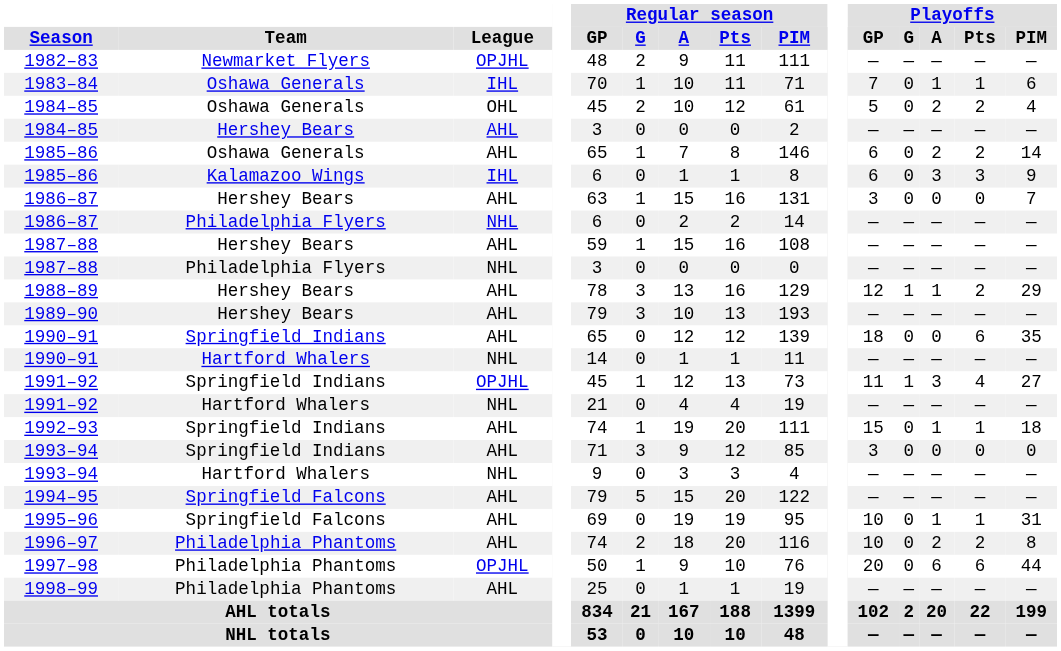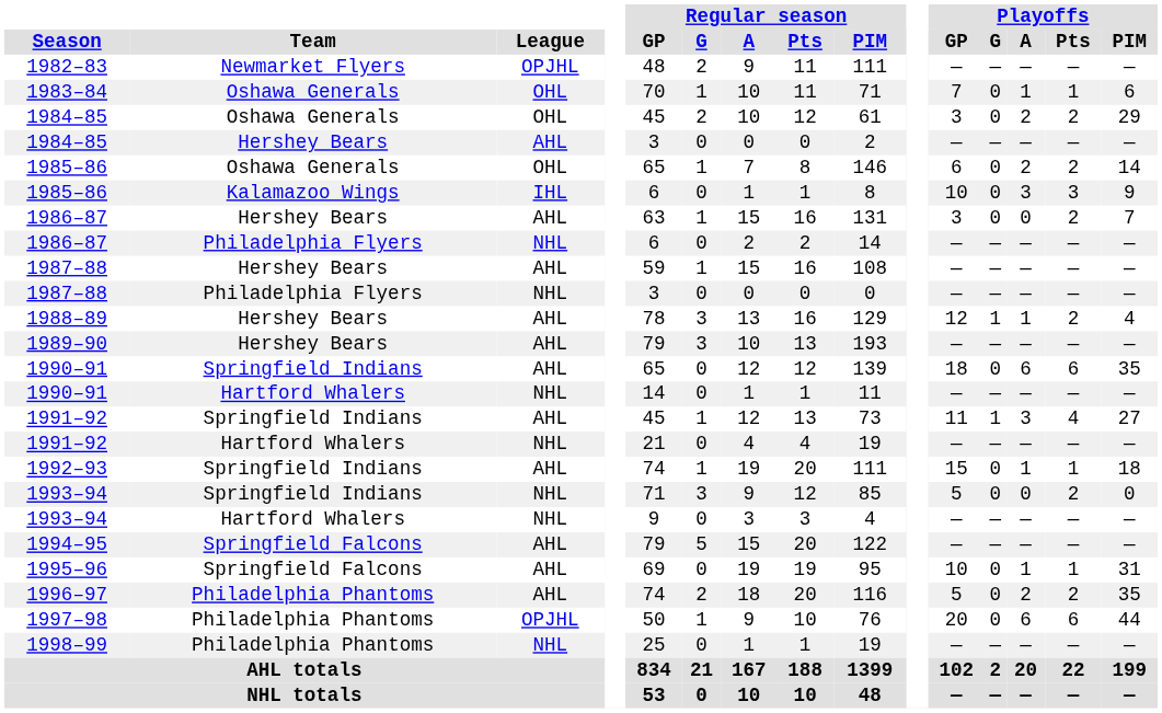 <table border="0" cellpadding="1" cellspacing="0" style="text-align:center; width:60em">
 <tr bgcolor="#e0e0e0">
 <th colspan="3" bgcolor="#ffffff"> </th>
 <th rowspan="99" bgcolor="#ffffff"> </th>
 <th colspan="5"><a href='#'>Regular season</a></th>
 <th rowspan="99" bgcolor="#ffffff"> </th>
 <th colspan="5"><a href='#'>Playoffs</a></th>
 </tr>
 <tr bgcolor="#e0e0e0">
 <th><a href='#'>Season</a></th>
 <th>Team</th>
 <th>League</th>
 <th>GP</th>
 <th><a href='#'>G</a></th>
 <th><a href='#'>A</a></th>
 <th><a href='#'>Pts</a></th>
 <th><a href='#'>PIM</a></th>
 <th>GP</th>
 <th>G</th>
 <th>A</th>
 <th>Pts</th>
 <th>PIM</th>
 </tr>
 <tr>
 <td><a href='#'>1982–83</a></td>
 <td><a href='#'>Newmarket Flyers</a></td>
 <td><a href='#'>OPJHL</a></td>
 <td>48</td>
 <td>2</td>
 <td>9</td>
 <td>11</td>
 <td>111</td>
 <td>—</td>
 <td>—</td>
 <td>—</td>
 <td>—</td>
 <td>—</td>
 </tr>
 <tr bgcolor="#f0f0f0">
 <td><a href='#'>1983–84</a></td>
 <td><a href='#'>Oshawa Generals</a></td>
-<td><a href='#'>IHL</a></td>
+<td><a href='#'>OHL</a></td>
 <td>70</td>
 <td>1</td>
 <td>10</td>
 <td>11</td>
 <td>71</td>
 <td>7</td>
 <td>0</td>
 <td>1</td>
 <td>1</td>
 <td>6</td>
 </tr>
 <tr>
 <td><a href='#'>1984–85</a></td>
 <td>Oshawa Generals</td>
 <td>OHL</td>
 <td>45</td>
 <td>2</td>
 <td>10</td>
 <td>12</td>
 <td>61</td>
-<td>5</td>
+<td>3</td>
 <td>0</td>
 <td>2</td>
 <td>2</td>
-<td>4</td>
+<td>29</td>
 </tr>
 <tr bgcolor="#f0f0f0">
 <td><a href='#'>1984–85</a></td>
 <td><a href='#'>Hershey Bears</a></td>
 <td><a href='#'>AHL</a></td>
 <td>3</td>
 <td>0</td>
 <td>0</td>
 <td>0</td>
 <td>2</td>
 <td>—</td>
 <td>—</td>
 <td>—</td>
 <td>—</td>
 <td>—</td>
 </tr>
 <tr>
 <td><a href='#'>1985–86</a></td>
 <td>Oshawa Generals</td>
-<td>AHL</td>
+<td>OHL</td>
 <td>65</td>
 <td>1</td>
 <td>7</td>
 <td>8</td>
 <td>146</td>
 <td>6</td>
 <td>0</td>
 <td>2</td>
 <td>2</td>
 <td>14</td>
 </tr>
 <tr bgcolor="#f0f0f0">
 <td><a href='#'>1985–86</a></td>
 <td><a href='#'>Kalamazoo Wings</a></td>
 <td><a href='#'>IHL</a></td>
 <td>6</td>
 <td>0</td>
 <td>1</td>
 <td>1</td>
 <td>8</td>
-<td>6</td>
+<td>10</td>
 <td>0</td>
 <td>3</td>
 <td>3</td>
 <td>9</td>
 </tr>
 <tr>
 <td><a href='#'>1986–87</a></td>
 <td>Hershey Bears</td>
 <td>AHL</td>
 <td>63</td>
 <td>1</td>
 <td>15</td>
 <td>16</td>
 <td>131</td>
 <td>3</td>
 <td>0</td>
 <td>0</td>
-<td>0</td>
+<td>2</td>
 <td>7</td>
 </tr>
 <tr bgcolor="#f0f0f0">
 <td><a href='#'>1986–87</a></td>
 <td><a href='#'>Philadelphia Flyers</a></td>
 <td><a href='#'>NHL</a></td>
 <td>6</td>
 <td>0</td>
 <td>2</td>
 <td>2</td>
 <td>14</td>
 <td>—</td>
 <td>—</td>
 <td>—</td>
 <td>—</td>
 <td>—</td>
 </tr>
 <tr>
 <td><a href='#'>1987–88</a></td>
 <td>Hershey Bears</td>
 <td>AHL</td>
 <td>59</td>
 <td>1</td>
 <td>15</td>
 <td>16</td>
 <td>108</td>
 <td>—</td>
 <td>—</td>
 <td>—</td>
 <td>—</td>
 <td>—</td>
 </tr>
 <tr bgcolor="#f0f0f0">
 <td><a href='#'>1987–88</a></td>
 <td>Philadelphia Flyers</td>
 <td>NHL</td>
 <td>3</td>
 <td>0</td>
 <td>0</td>
 <td>0</td>
 <td>0</td>
 <td>—</td>
 <td>—</td>
 <td>—</td>
 <td>—</td>
 <td>—</td>
 </tr>
 <tr>
 <td><a href='#'>1988–89</a></td>
 <td>Hershey Bears</td>
 <td>AHL</td>
 <td>78</td>
 <td>3</td>
 <td>13</td>
 <td>16</td>
 <td>129</td>
 <td>12</td>
 <td>1</td>
 <td>1</td>
 <td>2</td>
-<td>29</td>
+<td>4</td>
 </tr>
 <tr bgcolor="#f0f0f0">
 <td><a href='#'>1989–90</a></td>
 <td>Hershey Bears</td>
 <td>AHL</td>
 <td>79</td>
 <td>3</td>
 <td>10</td>
 <td>13</td>
 <td>193</td>
 <td>—</td>
 <td>—</td>
 <td>—</td>
 <td>—</td>
 <td>—</td>
 </tr>
 <tr>
 <td><a href='#'>1990–91</a></td>
 <td><a href='#'>Springfield Indians</a></td>
 <td>AHL</td>
 <td>65</td>
 <td>0</td>
 <td>12</td>
 <td>12</td>
 <td>139</td>
 <td>18</td>
 <td>0</td>
-<td>0</td>
+<td>6</td>
 <td>6</td>
 <td>35</td>
 </tr>
 <tr bgcolor="#f0f0f0">
 <td><a href='#'>1990–91</a></td>
 <td><a href='#'>Hartford Whalers</a></td>
 <td>NHL</td>
 <td>14</td>
 <td>0</td>
 <td>1</td>
 <td>1</td>
 <td>11</td>
 <td>—</td>
 <td>—</td>
 <td>—</td>
 <td>—</td>
 <td>—</td>
 </tr>
 <tr>
 <td><a href='#'>1991–92</a></td>
 <td>Springfield Indians</td>
-<td><a href='#'>OPJHL</a></td>
+<td>AHL</td>
 <td>45</td>
 <td>1</td>
 <td>12</td>
 <td>13</td>
 <td>73</td>
 <td>11</td>
 <td>1</td>
 <td>3</td>
 <td>4</td>
 <td>27</td>
 </tr>
 <tr bgcolor="#f0f0f0">
 <td><a href='#'>1991–92</a></td>
 <td>Hartford Whalers</td>
 <td>NHL</td>
 <td>21</td>
 <td>0</td>
 <td>4</td>
 <td>4</td>
 <td>19</td>
 <td>—</td>
 <td>—</td>
 <td>—</td>
 <td>—</td>
 <td>—</td>
 </tr>
 <tr>
 <td><a href='#'>1992–93</a></td>
 <td>Springfield Indians</td>
 <td>AHL</td>
 <td>74</td>
 <td>1</td>
 <td>19</td>
 <td>20</td>
 <td>111</td>
 <td>15</td>
 <td>0</td>
 <td>1</td>
 <td>1</td>
 <td>18</td>
 </tr>
 <tr bgcolor="#f0f0f0">
 <td><a href='#'>1993–94</a></td>
 <td>Springfield Indians</td>
-<td>AHL</td>
+<td>NHL</td>
 <td>71</td>
 <td>3</td>
 <td>9</td>
 <td>12</td>
 <td>85</td>
-<td>3</td>
+<td>5</td>
 <td>0</td>
 <td>0</td>
-<td>0</td>
+<td>2</td>
 <td>0</td>
 </tr>
 <tr>
 <td><a href='#'>1993–94</a></td>
 <td>Hartford Whalers</td>
 <td>NHL</td>
 <td>9</td>
 <td>0</td>
 <td>3</td>
 <td>3</td>
 <td>4</td>
 <td>—</td>
 <td>—</td>
 <td>—</td>
 <td>—</td>
 <td>—</td>
 </tr>
 <tr bgcolor="#f0f0f0">
 <td><a href='#'>1994–95</a></td>
 <td><a href='#'>Springfield Falcons</a></td>
 <td>AHL</td>
 <td>79</td>
 <td>5</td>
 <td>15</td>
 <td>20</td>
 <td>122</td>
 <td>—</td>
 <td>—</td>
 <td>—</td>
 <td>—</td>
 <td>—</td>
 </tr>
 <tr>
 <td><a href='#'>1995–96</a></td>
 <td>Springfield Falcons</td>
 <td>AHL</td>
 <td>69</td>
 <td>0</td>
 <td>19</td>
 <td>19</td>
 <td>95</td>
 <td>10</td>
 <td>0</td>
 <td>1</td>
 <td>1</td>
 <td>31</td>
 </tr>
 <tr bgcolor="#f0f0f0">
 <td><a href='#'>1996–97</a></td>
 <td><a href='#'>Philadelphia Phantoms</a></td>
 <td>AHL</td>
 <td>74</td>
 <td>2</td>
 <td>18</td>
 <td>20</td>
 <td>116</td>
-<td>10</td>
+<td>5</td>
 <td>0</td>
 <td>2</td>
 <td>2</td>
-<td>8</td>
+<td>35</td>
 </tr>
 <tr>
 <td><a href='#'>1997–98</a></td>
 <td>Philadelphia Phantoms</td>
 <td><a href='#'>OPJHL</a></td>
 <td>50</td>
 <td>1</td>
 <td>9</td>
 <td>10</td>
 <td>76</td>
 <td>20</td>
 <td>0</td>
 <td>6</td>
 <td>6</td>
 <td>44</td>
 </tr>
 <tr bgcolor="#f0f0f0">
 <td><a href='#'>1998–99</a></td>
 <td>Philadelphia Phantoms</td>
-<td>AHL</td>
+<td><a href='#'>NHL</a></td>
 <td>25</td>
 <td>0</td>
 <td>1</td>
 <td>1</td>
 <td>19</td>
 <td>—</td>
 <td>—</td>
 <td>—</td>
 <td>—</td>
 <td>—</td>
 </tr>
 <tr bgcolor="#e0e0e0">
 <th colspan="3">AHL totals</th>
 <th>834</th>
 <th>21</th>
 <th>167</th>
 <th>188</th>
 <th>1399</th>
 <th>102</th>
 <th>2</th>
 <th>20</th>
 <th>22</th>
 <th>199</th>
 </tr>
 <tr bgcolor="#e0e0e0">
 <th colspan="3">NHL totals</th>
 <th>53</th>
 <th>0</th>
 <th>10</th>
 <th>10</th>
 <th>48</th>
 <th>—</th>
 <th>—</th>
 <th>—</th>
 <th>—</th>
 <th>—</th>
 </tr>
 </table>
